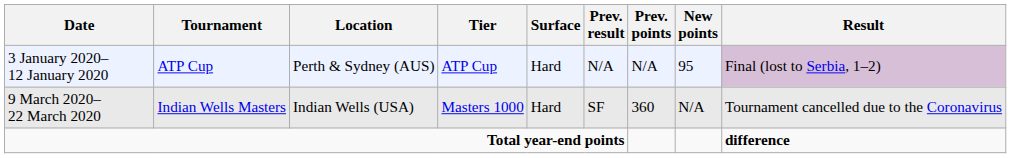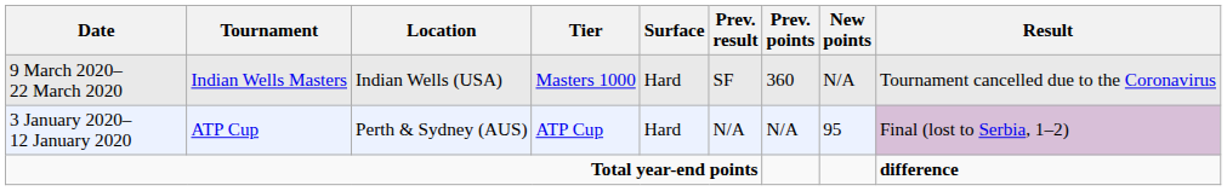 <table class="wikitable" style="text-align:left">
 <tr>
 <th style="width:150px">Date</th>
 <th>Tournament</th>
 <th>Location</th>
 <th>Tier</th>
 <th>Surface</th>
 <th>Prev.<br>result</th>
 <th>Prev.<br>points</th>
 <th>New<br>points</th>
 <th>Result</th>
 </tr>
+<tr style="background:#e9e9e9;">
+<td>9 March 2020–<br>22 March 2020</td>
+<td><a href='#'>Indian Wells Masters</a></td>
+<td>Indian Wells (USA)</td>
+<td><a href='#'>Masters 1000</a></td>
+<td>Hard</td>
+<td>SF</td>
+<td>360</td>
+<td>N/A</td>
+<td>Tournament cancelled due to the <a href='#'>Coronavirus</a></td>
+</tr>
 <tr style="background:#ECF2FF;">
 <td>3 January 2020–<br>12 January 2020</td>
 <td><a href='#'>ATP Cup</a></td>
 <td>Perth & Sydney (AUS)</td>
 <td><a href='#'>ATP Cup</a></td>
 <td>Hard</td>
 <td>N/A</td>
 <td>N/A</td>
 <td>95</td>
 <td style="background:thistle;">Final (lost to  <a href='#'>Serbia</a>, 1–2)</td>
 </tr>
-<tr style="background:#e9e9e9;">
-<td>9 March 2020–<br>22 March 2020</td>
-<td><a href='#'>Indian Wells Masters</a></td>
-<td>Indian Wells (USA)</td>
-<td><a href='#'>Masters 1000</a></td>
-<td>Hard</td>
-<td>SF</td>
-<td>360</td>
-<td>N/A</td>
-<td>Tournament cancelled due to the <a href='#'>Coronavirus</a></td>
-</tr>
 <tr>
 <td colspan="6" style="text-align:right;"><strong>Total year-end points</strong></td>
 <td></td>
 <td></td>
 <td>  <strong>difference</strong></td>
 </tr>
 </table>
